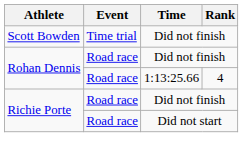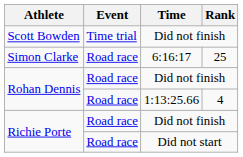 <table class="wikitable" style="font-size:90%">
 <tr>
 <th>Athlete</th>
 <th>Event</th>
 <th>Time</th>
 <th>Rank</th>
 </tr>
 <tr align=center>
 <td align=left><a href='#'>Scott Bowden</a></td>
 <td align=left><a href='#'>Time trial</a></td>
 <td colspan=2>Did not finish</td>
+</tr>
+<tr align=center>
+<td align=left><a href='#'>Simon Clarke</a></td>
+<td align=left><a href='#'>Road race</a></td>
+<td>6:16:17</td>
+<td>25</td>
 </tr>
 <tr align=center>
 <td align=left rowspan=2><a href='#'>Rohan Dennis</a></td>
 <td align=left><a href='#'>Road race</a></td>
 <td colspan=2>Did not finish</td>
 </tr>
 <tr align=center>
 <td align=left><a href='#'>Road race</a></td>
 <td>1:13:25.66</td>
 <td>4</td>
 </tr>
 <tr align=center>
 <td align=left rowspan=2><a href='#'>Richie Porte</a></td>
 <td align=left><a href='#'>Road race</a></td>
 <td colspan=2>Did not finish</td>
 </tr>
 <tr align=center>
 <td align=left><a href='#'>Road race</a></td>
 <td colspan=2>Did not start</td>
 </tr>
 </table>
